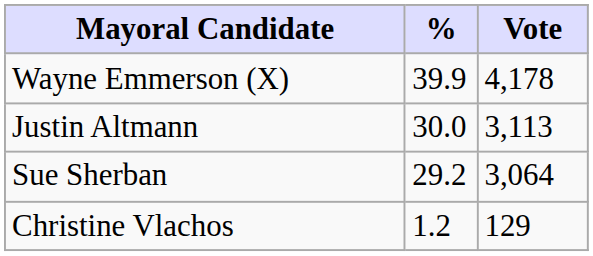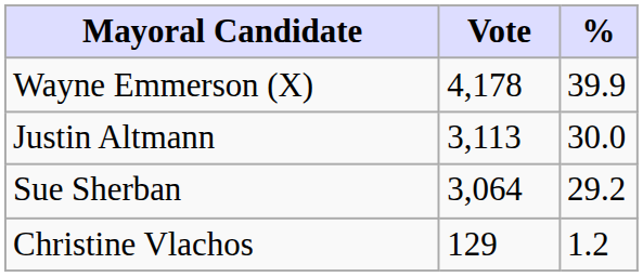 <table class="wikitable">
 <tr>
 <th style="background:#ddf; width:200px;">Mayoral Candidate </th>
+<th style="background:#ddf; width:50px;">Vote</th>
 <th style="background:#ddf; width:30px;">%</th>
-<th style="background:#ddf; width:50px;">Vote</th>
 </tr>
 <tr>
 <td>Wayne Emmerson (X)</td>
+<td>4,178</td>
 <td>39.9</td>
-<td>4,178</td>
 </tr>
 <tr>
 <td>Justin Altmann</td>
+<td>3,113</td>
 <td>30.0</td>
-<td>3,113</td>
 </tr>
 <tr>
 <td>Sue Sherban</td>
+<td>3,064</td>
 <td>29.2</td>
-<td>3,064</td>
 </tr>
 <tr>
 <td>Christine Vlachos</td>
+<td>129</td>
 <td>1.2</td>
-<td>129</td>
 </tr>
 </table>
